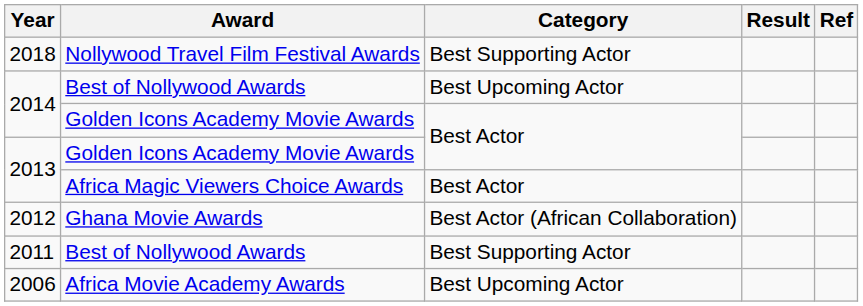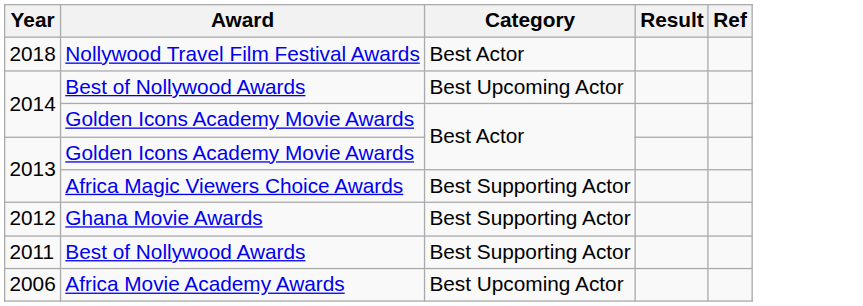 <table class="wikitable sortable">
 <tr>
 <th>Year</th>
 <th>Award</th>
 <th>Category</th>
 <th>Result</th>
 <th>Ref</th>
 </tr>
 <tr>
 <td>2018</td>
 <td><a href='#'>Nollywood Travel Film Festival Awards</a></td>
-<td>Best Supporting Actor</td>
+<td>Best Actor</td>
 <td></td>
 <td></td>
 </tr>
 <tr>
 <td rowspan="2">2014</td>
 <td><a href='#'>Best of Nollywood Awards</a></td>
 <td>Best Upcoming Actor</td>
 <td></td>
 <td></td>
 </tr>
 <tr>
 <td><a href='#'>Golden Icons Academy Movie Awards</a></td>
 <td rowspan="2">Best Actor</td>
 <td></td>
 <td></td>
 </tr>
 <tr>
 <td rowspan="2">2013</td>
 <td><a href='#'>Golden Icons Academy Movie Awards</a></td>
 <td></td>
 <td></td>
 </tr>
 <tr>
 <td><a href='#'>Africa Magic Viewers Choice Awards</a></td>
-<td>Best Actor</td>
+<td>Best Supporting Actor</td>
 <td></td>
 <td></td>
 </tr>
 <tr>
 <td>2012</td>
 <td><a href='#'>Ghana Movie Awards</a></td>
-<td>Best Actor (African Collaboration)</td>
+<td>Best Supporting Actor</td>
 <td></td>
 <td></td>
 </tr>
 <tr>
 <td>2011</td>
 <td><a href='#'>Best of Nollywood Awards</a></td>
 <td>Best Supporting Actor</td>
 <td></td>
 <td></td>
 </tr>
 <tr>
 <td>2006</td>
 <td><a href='#'>Africa Movie Academy Awards</a></td>
 <td>Best Upcoming Actor</td>
 <td></td>
 <td></td>
 </tr>
 </table>
